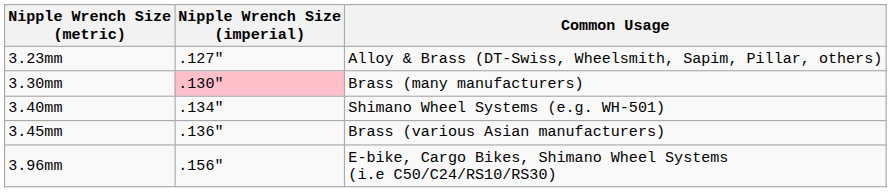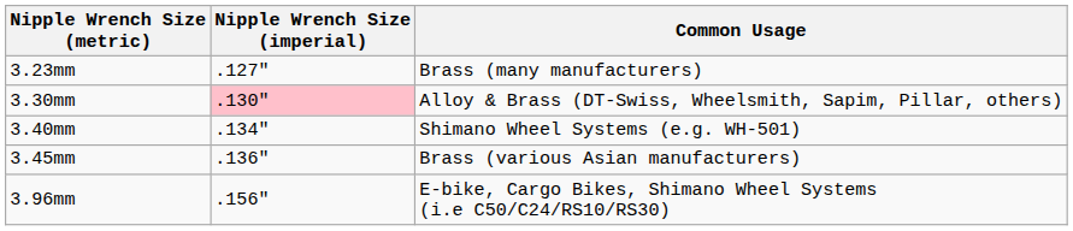 <table class="wikitable">
 <tr>
 <th>Nipple Wrench Size<br>(metric)</th>
 <th>Nipple Wrench Size<br>(imperial)</th>
 <th>Common Usage</th>
 </tr>
 <tr>
 <td>3.23mm</td>
 <td>.127"</td>
-<td>Alloy & Brass (DT-Swiss, Wheelsmith, Sapim, Pillar, others)</td>
+<td>Brass (many manufacturers)</td>
 </tr>
 <tr>
 <td>3.30mm</td>
 <td style="background: pink;">.130"</td>
-<td>Brass (many manufacturers)</td>
+<td>Alloy & Brass (DT-Swiss, Wheelsmith, Sapim, Pillar, others)</td>
 </tr>
 <tr>
 <td>3.40mm</td>
 <td>.134"</td>
 <td>Shimano Wheel Systems (e.g. WH-501)</td>
 </tr>
 <tr>
 <td>3.45mm</td>
 <td>.136"</td>
 <td>Brass (various Asian manufacturers)</td>
 </tr>
 <tr>
 <td>3.96mm</td>
 <td>.156"</td>
 <td>E-bike, Cargo Bikes, Shimano Wheel Systems<br>(i.e C50/C24/RS10/RS30)</td>
 </tr>
 </table>
